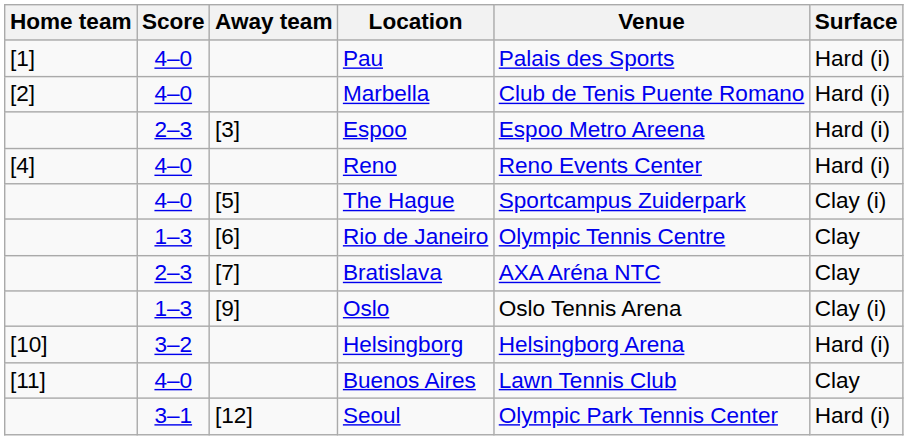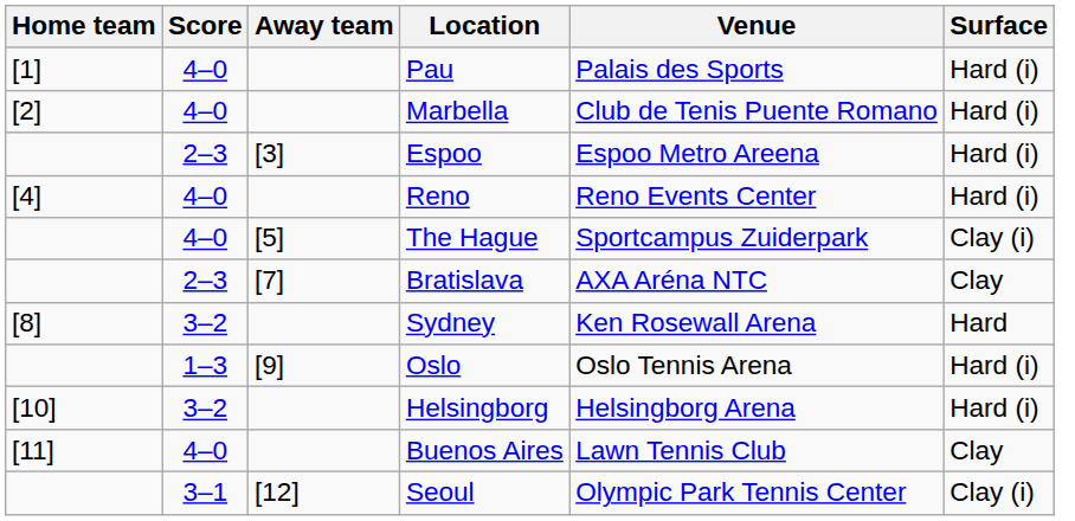 <table class="wikitable">
 <tr>
 <th>Home team</th>
 <th>Score</th>
 <th>Away team</th>
 <th>Location</th>
 <th>Venue</th>
 <th>Surface</th>
 </tr>
 <tr>
 <td><strong></strong> [1]</td>
 <td style="text-align:center;"><a href='#'>4–0</a></td>
 <td></td>
 <td><a href='#'>Pau</a></td>
 <td><a href='#'>Palais des Sports</a></td>
 <td>Hard (i)</td>
 </tr>
 <tr>
 <td><strong></strong> [2]</td>
 <td style="text-align:center;"><a href='#'>4–0</a></td>
 <td></td>
 <td><a href='#'>Marbella</a></td>
 <td><a href='#'>Club de Tenis Puente Romano</a></td>
 <td>Hard (i)</td>
 </tr>
 <tr>
 <td></td>
 <td style="text-align:center;"><a href='#'>2–3</a></td>
 <td><strong></strong> [3]</td>
 <td><a href='#'>Espoo</a></td>
 <td><a href='#'>Espoo Metro Areena</a></td>
 <td>Hard (i)</td>
 </tr>
 <tr>
 <td><strong></strong> [4]</td>
 <td style="text-align:center;"><a href='#'>4–0</a></td>
 <td></td>
 <td><a href='#'>Reno</a></td>
 <td><a href='#'>Reno Events Center</a></td>
 <td>Hard (i)</td>
 </tr>
 <tr>
 <td><strong></strong></td>
 <td style="text-align:center;"><a href='#'>4–0</a></td>
 <td> [5]</td>
 <td><a href='#'>The Hague</a></td>
 <td><a href='#'>Sportcampus Zuiderpark</a></td>
 <td>Clay (i)</td>
 </tr>
 <tr>
 <td></td>
-<td style="text-align:center;"><a href='#'>1–3</a></td>
-<td><strong></strong> [6]</td>
-<td><a href='#'>Rio de Janeiro</a></td>
-<td><a href='#'>Olympic Tennis Centre</a></td>
-<td>Clay</td>
-</tr>
-<tr>
-<td></td>
 <td style="text-align:center;"><a href='#'>2–3</a></td>
 <td><strong></strong> [7]</td>
 <td><a href='#'>Bratislava</a></td>
 <td><a href='#'>AXA Aréna NTC</a></td>
 <td>Clay</td>
 </tr>
 <tr>
+<td><strong></strong> [8]</td>
+<td style="text-align:center;"><a href='#'>3–2</a></td>
+<td></td>
+<td><a href='#'>Sydney</a></td>
+<td><a href='#'>Ken Rosewall Arena</a></td>
+<td>Hard</td>
+</tr>
+<tr>
 <td></td>
 <td style="text-align:center;"><a href='#'>1–3</a></td>
 <td><strong></strong> [9]</td>
 <td><a href='#'>Oslo</a></td>
 <td>Oslo Tennis Arena</td>
-<td>Clay (i)</td>
+<td>Hard (i)</td>
 </tr>
 <tr>
 <td><strong></strong> [10]</td>
 <td style="text-align:center;"><a href='#'>3–2</a></td>
 <td></td>
 <td><a href='#'>Helsingborg</a></td>
 <td><a href='#'>Helsingborg Arena</a></td>
 <td>Hard (i)</td>
 </tr>
 <tr>
 <td><strong></strong> [11]</td>
 <td style="text-align:center;"><a href='#'>4–0</a></td>
 <td></td>
 <td><a href='#'>Buenos Aires</a></td>
 <td><a href='#'>Lawn Tennis Club</a></td>
 <td>Clay</td>
 </tr>
 <tr>
 <td><strong></strong></td>
 <td style="text-align:center;"><a href='#'>3–1</a></td>
 <td> [12]</td>
 <td><a href='#'>Seoul</a></td>
 <td><a href='#'>Olympic Park Tennis Center</a></td>
-<td>Hard (i)</td>
+<td>Clay (i)</td>
 </tr>
 </table>
